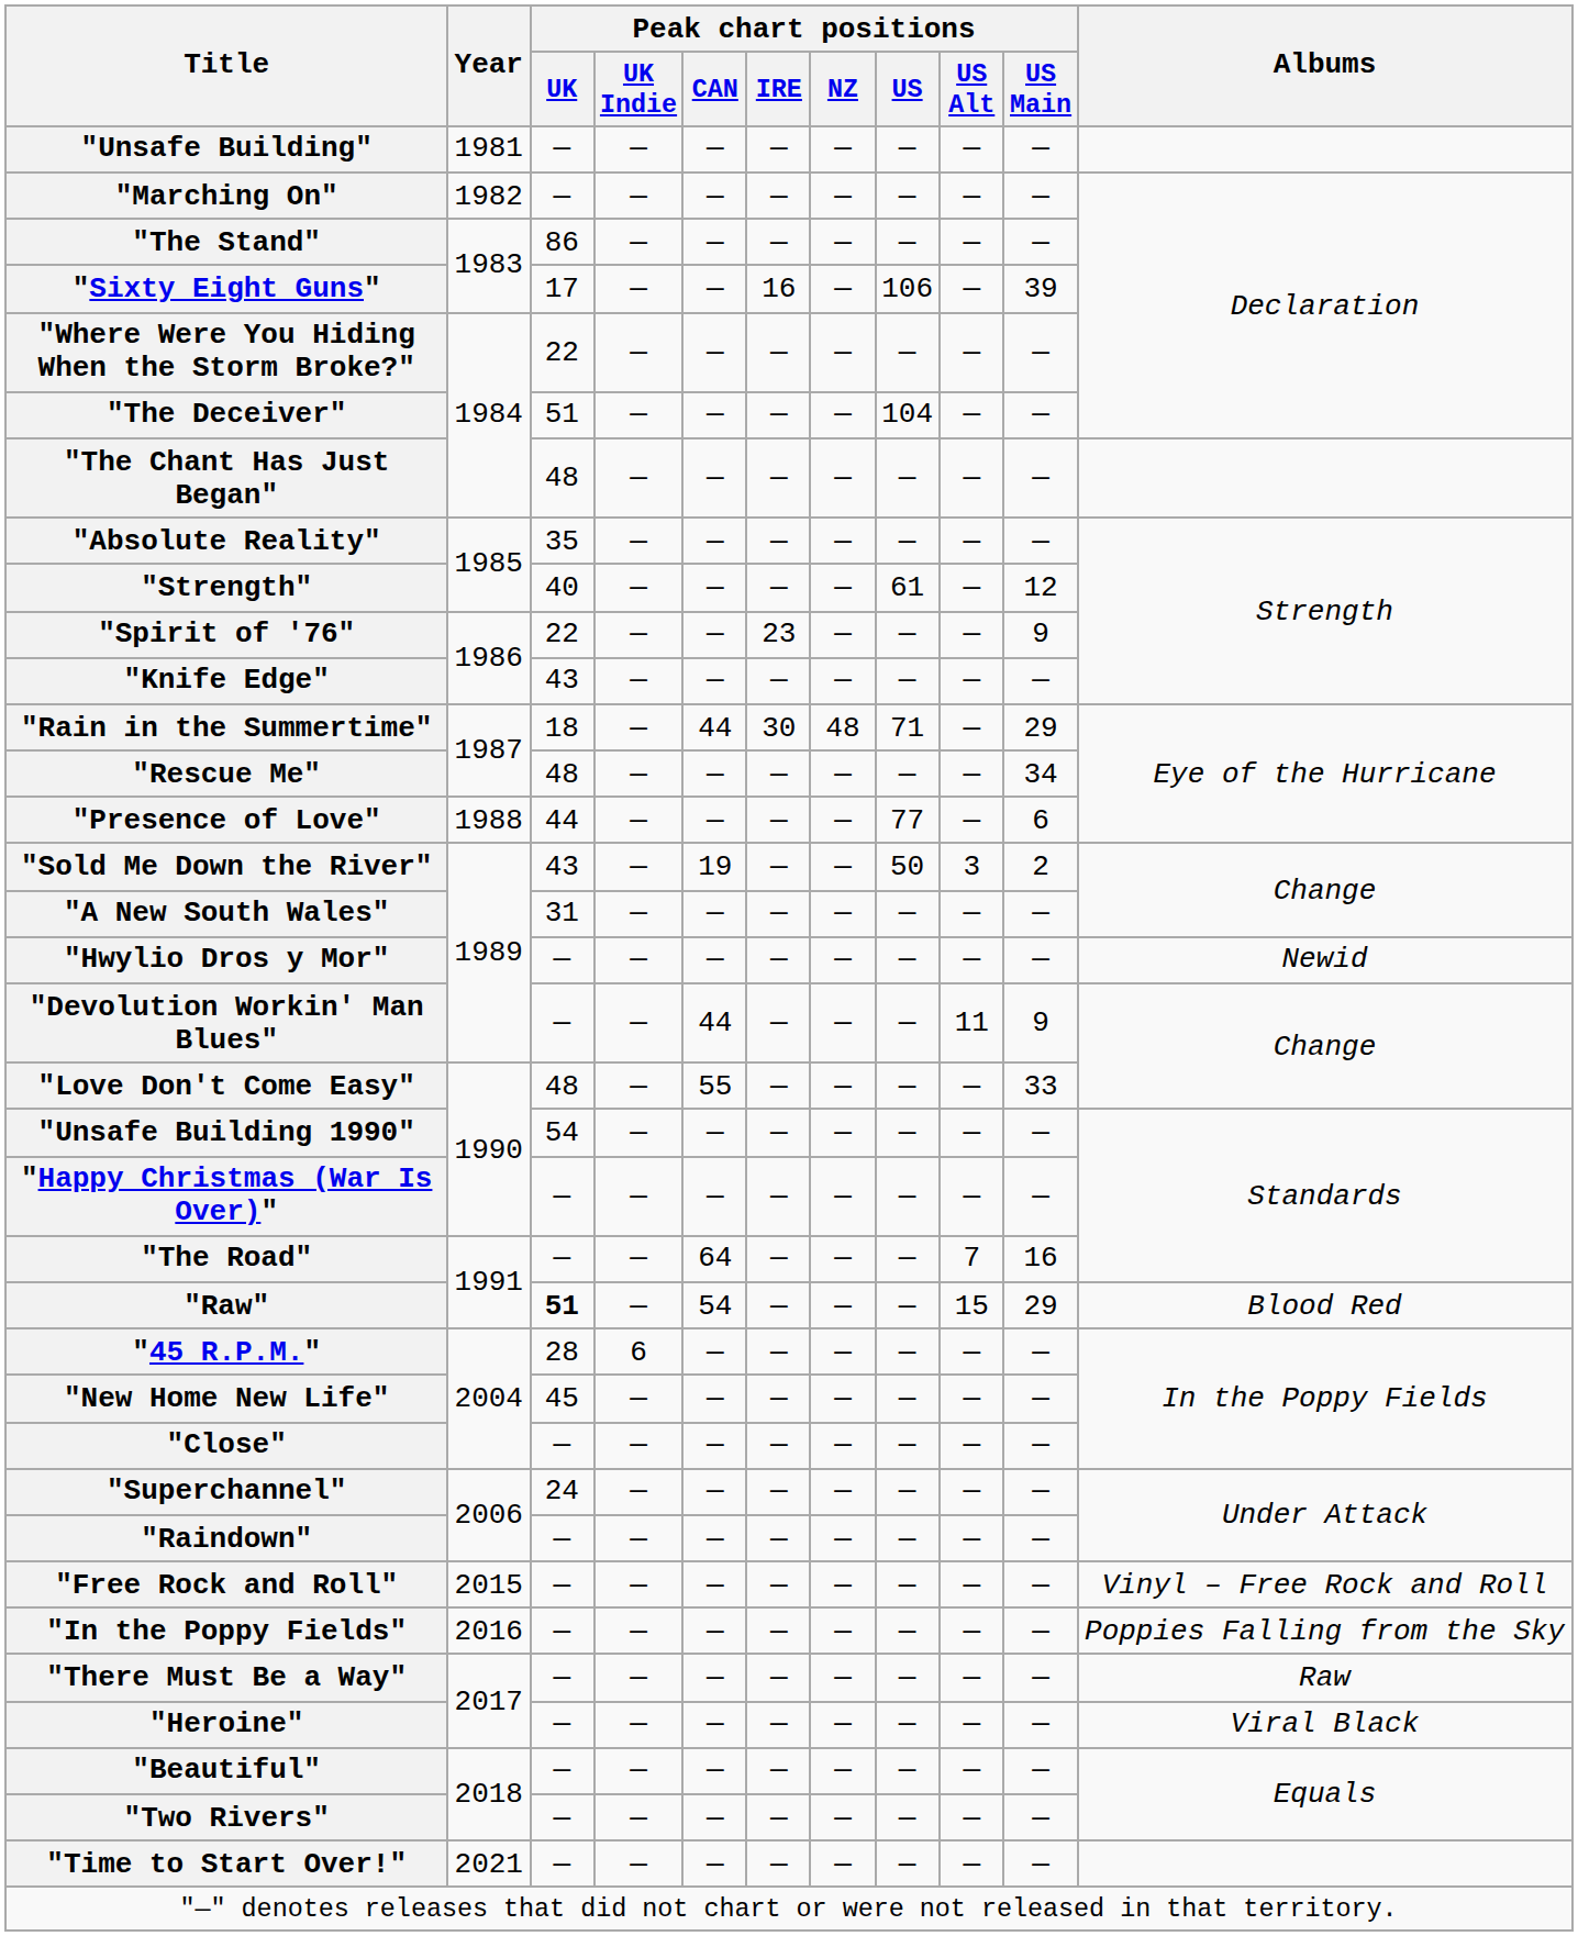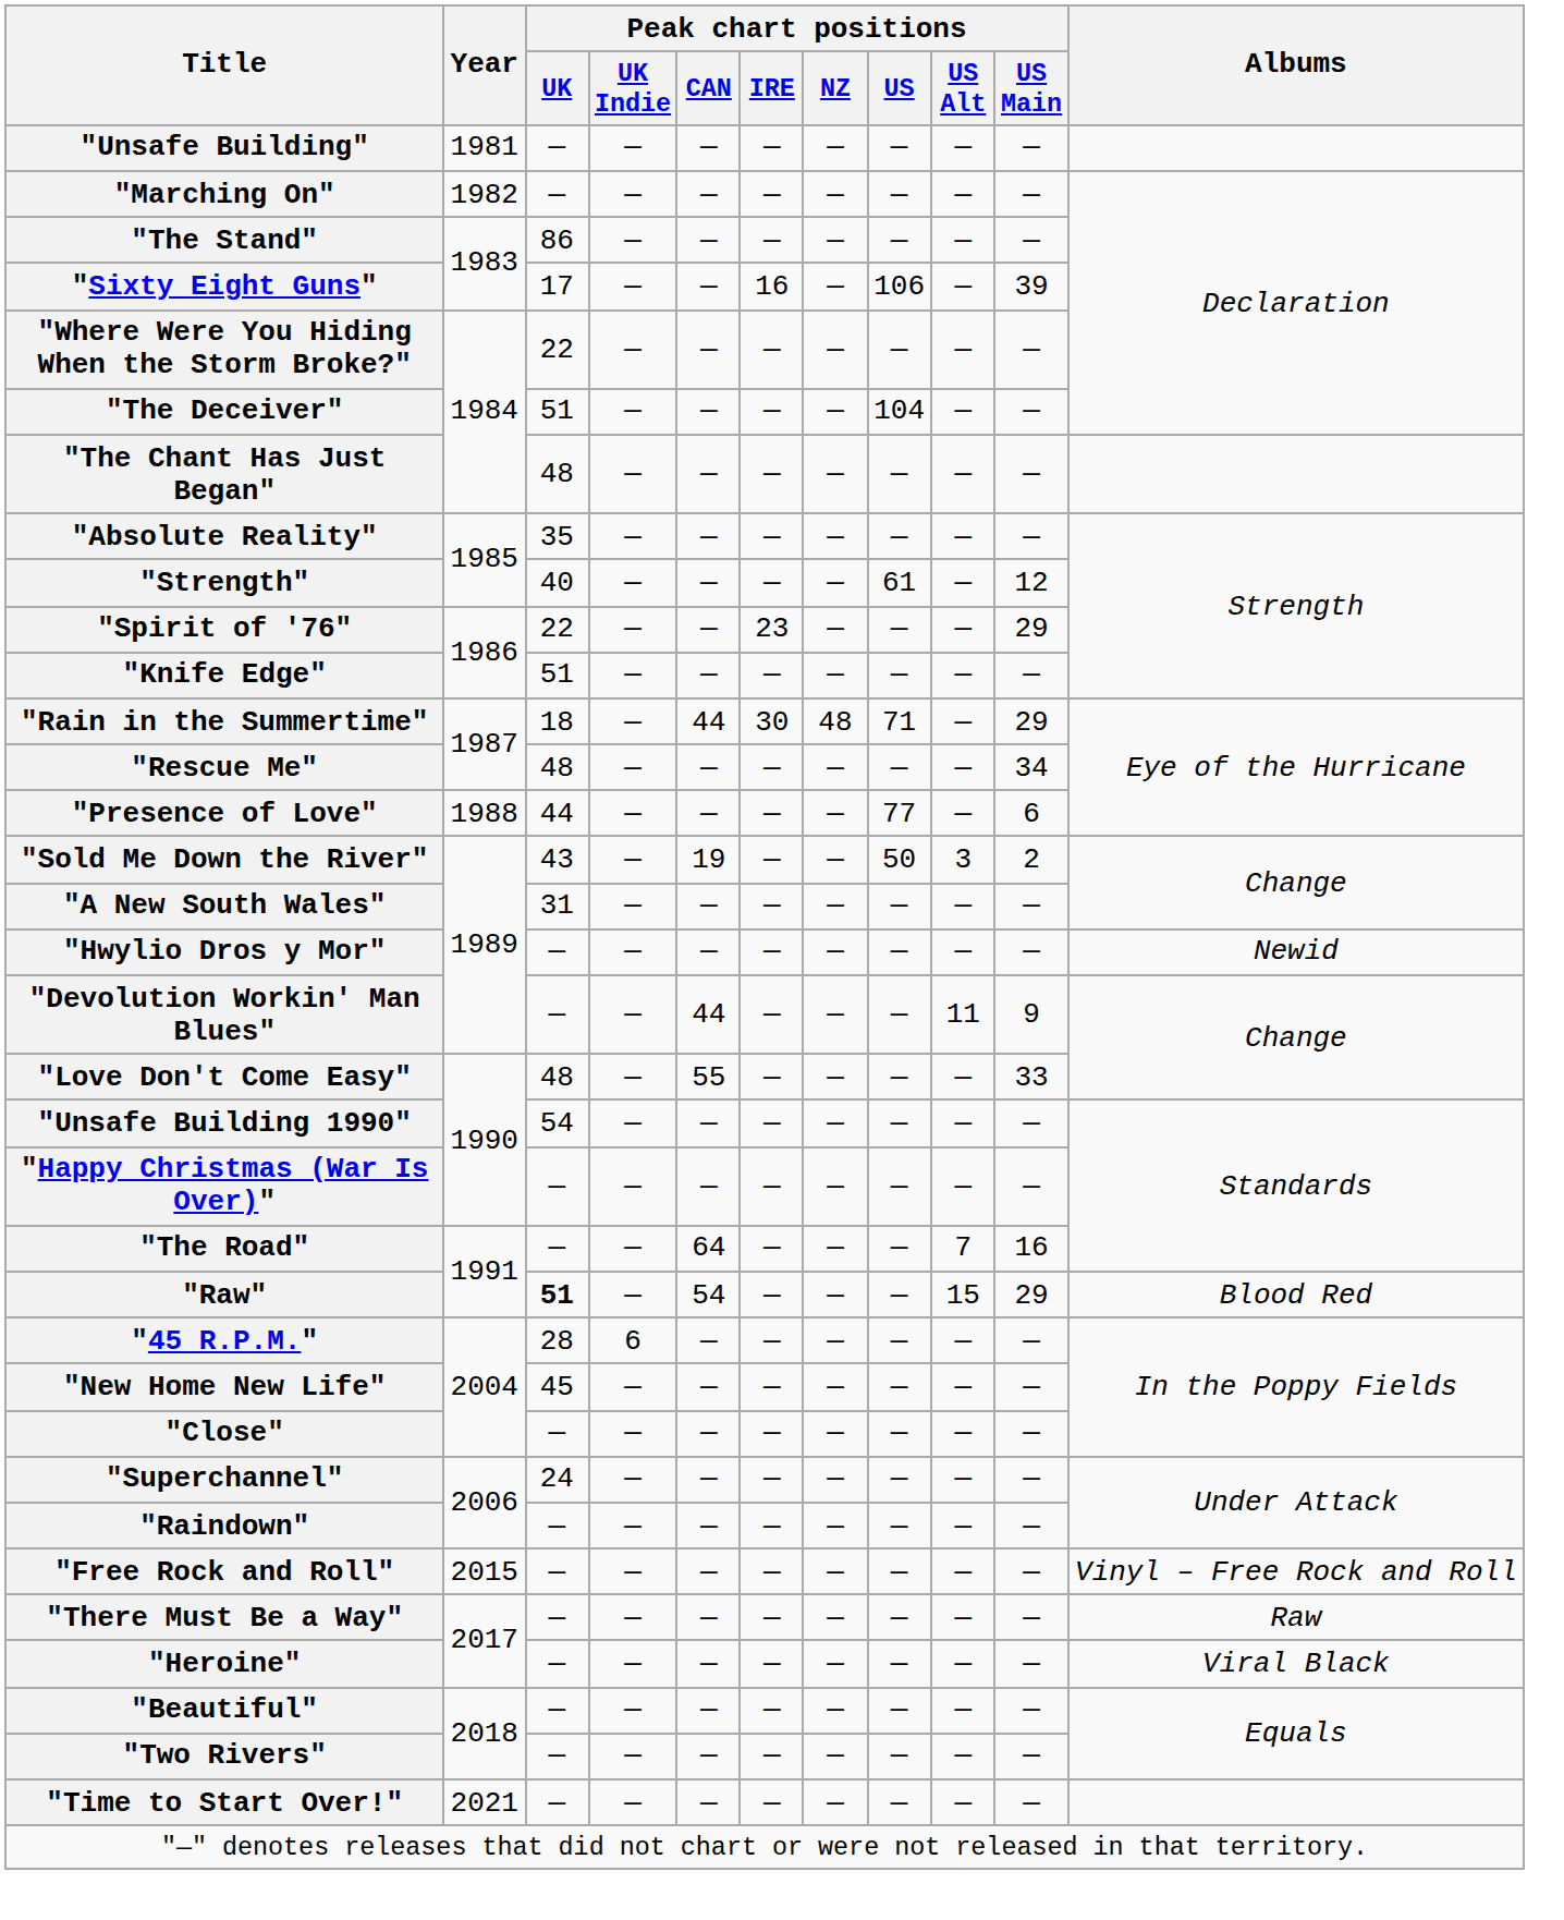 <table class="wikitable plainrowheaders" style="text-align:center;">
 <tr>
 <th rowspan="2" scope="col" style="width:15em;">Title</th>
 <th rowspan="2" scope="col" style="width:2em;">Year</th>
 <th colspan="8">Peak chart positions</th>
 <th rowspan="2">Albums</th>
 </tr>
 <tr>
 <th scope="col" style="width:2em;font-size:90%;"><a href='#'>UK</a><br></th>
 <th scope="col" style="width:2em;font-size:90%;"><a href='#'>UK Indie</a><br></th>
 <th scope="col" style="width:2em;font-size:90%;"><a href='#'>CAN</a><br></th>
 <th scope="col" style="width:2em;font-size:90%;"><a href='#'>IRE</a><br></th>
 <th scope="col" style="width:2em;font-size:90%;"><a href='#'>NZ</a><br></th>
 <th scope="col" style="width:2em;font-size:90%;"><a href='#'>US</a><br></th>
 <th scope="col" style="width:2em;font-size:90%;"><a href='#'>US Alt</a><br></th>
 <th scope="col" style="width:2em;font-size:90%;"><a href='#'>US Main</a><br></th>
 </tr>
 <tr>
 <th scope="row">"Unsafe Building"</th>
 <td>1981</td>
 <td>—</td>
 <td>—</td>
 <td>—</td>
 <td>—</td>
 <td>—</td>
 <td>—</td>
 <td>—</td>
 <td>—</td>
 <td></td>
 </tr>
 <tr>
 <th scope="row">"Marching On"</th>
 <td>1982</td>
 <td>—</td>
 <td>—</td>
 <td>—</td>
 <td>—</td>
 <td>—</td>
 <td>—</td>
 <td>—</td>
 <td>—</td>
 <td rowspan="5"><em>Declaration</em></td>
 </tr>
 <tr>
 <th scope="row">"The Stand"</th>
 <td rowspan="2">1983</td>
 <td>86</td>
 <td>—</td>
 <td>—</td>
 <td>—</td>
 <td>—</td>
 <td>—</td>
 <td>—</td>
 <td>—</td>
 </tr>
 <tr>
 <th scope="row">"<a href='#'>Sixty Eight Guns</a>"</th>
 <td>17</td>
 <td>—</td>
 <td>—</td>
 <td>16</td>
 <td>—</td>
 <td>106</td>
 <td>—</td>
 <td>39</td>
 </tr>
 <tr>
 <th scope="row">"Where Were You Hiding When the Storm Broke?"</th>
 <td rowspan="3">1984</td>
 <td>22</td>
 <td>—</td>
 <td>—</td>
 <td>—</td>
 <td>—</td>
 <td>—</td>
 <td>—</td>
 <td>—</td>
 </tr>
 <tr>
 <th scope="row">"The Deceiver"</th>
 <td>51</td>
 <td>—</td>
 <td>—</td>
 <td>—</td>
 <td>—</td>
 <td>104</td>
 <td>—</td>
 <td>—</td>
 </tr>
 <tr>
 <th scope="row">"The Chant Has Just Began"</th>
 <td>48</td>
 <td>—</td>
 <td>—</td>
 <td>—</td>
 <td>—</td>
 <td>—</td>
 <td>—</td>
 <td>—</td>
 <td></td>
 </tr>
 <tr>
 <th scope="row">"Absolute Reality"</th>
 <td rowspan="2">1985</td>
 <td>35</td>
 <td>—</td>
 <td>—</td>
 <td>—</td>
 <td>—</td>
 <td>—</td>
 <td>—</td>
 <td>—</td>
 <td rowspan="4"><em>Strength</em></td>
 </tr>
 <tr>
 <th scope="row">"Strength"</th>
 <td>40</td>
 <td>—</td>
 <td>—</td>
 <td>—</td>
 <td>—</td>
 <td>61</td>
 <td>—</td>
 <td>12</td>
 </tr>
 <tr>
 <th scope="row">"Spirit of '76"</th>
 <td rowspan="2">1986</td>
 <td>22</td>
 <td>—</td>
 <td>—</td>
 <td>23</td>
 <td>—</td>
 <td>—</td>
 <td>—</td>
-<td>9</td>
+<td>29</td>
 </tr>
 <tr>
 <th scope="row">"Knife Edge"</th>
-<td>43</td>
+<td>51</td>
 <td>—</td>
 <td>—</td>
 <td>—</td>
 <td>—</td>
 <td>—</td>
 <td>—</td>
 <td>—</td>
 </tr>
 <tr>
 <th scope="row">"Rain in the Summertime"</th>
 <td rowspan="2">1987</td>
 <td>18</td>
 <td>—</td>
 <td>44</td>
 <td>30</td>
 <td>48</td>
 <td>71</td>
 <td>—</td>
 <td>29</td>
 <td rowspan="3"><em>Eye of the Hurricane</em></td>
 </tr>
 <tr>
 <th scope="row">"Rescue Me"</th>
 <td>48</td>
 <td>—</td>
 <td>—</td>
 <td>—</td>
 <td>—</td>
 <td>—</td>
 <td>—</td>
 <td>34</td>
 </tr>
 <tr>
 <th scope="row">"Presence of Love"</th>
 <td>1988</td>
 <td>44</td>
 <td>—</td>
 <td>—</td>
 <td>—</td>
 <td>—</td>
 <td>77</td>
 <td>—</td>
 <td>6</td>
 </tr>
 <tr>
 <th scope="row">"Sold Me Down the River"</th>
 <td rowspan="4">1989</td>
 <td>43</td>
 <td>—</td>
 <td>19</td>
 <td>—</td>
 <td>—</td>
 <td>50</td>
 <td>3</td>
 <td>2</td>
 <td rowspan="2"><em>Change</em></td>
 </tr>
 <tr>
 <th scope="row">"A New South Wales" </th>
 <td>31</td>
 <td>—</td>
 <td>—</td>
 <td>—</td>
 <td>—</td>
 <td>—</td>
 <td>—</td>
 <td>—</td>
 </tr>
 <tr>
 <th scope="row">"Hwylio Dros y Mor" </th>
 <td>—</td>
 <td>—</td>
 <td>—</td>
 <td>—</td>
 <td>—</td>
 <td>—</td>
 <td>—</td>
 <td>—</td>
 <td><em>Newid</em></td>
 </tr>
 <tr>
 <th scope="row">"Devolution Workin' Man Blues"</th>
 <td>—</td>
 <td>—</td>
 <td>44</td>
 <td>—</td>
 <td>—</td>
 <td>—</td>
 <td>11</td>
 <td>9</td>
 <td rowspan="2"><em>Change</em></td>
 </tr>
 <tr>
 <th scope="row">"Love Don't Come Easy"</th>
 <td rowspan="3">1990</td>
 <td>48</td>
 <td>—</td>
 <td>55</td>
 <td>—</td>
 <td>—</td>
 <td>—</td>
 <td>—</td>
 <td>33</td>
 </tr>
 <tr>
 <th scope="row">"Unsafe Building 1990"</th>
 <td>54</td>
 <td>—</td>
 <td>—</td>
 <td>—</td>
 <td>—</td>
 <td>—</td>
 <td>—</td>
 <td>—</td>
 <td rowspan="3"><em>Standards</em></td>
 </tr>
 <tr>
 <th scope="row">"<a href='#'>Happy Christmas (War Is Over)</a>" </th>
 <td>—</td>
 <td>—</td>
 <td>—</td>
 <td>—</td>
 <td>—</td>
 <td>—</td>
 <td>—</td>
 <td>—</td>
 </tr>
 <tr>
 <th scope="row">"The Road"</th>
 <td rowspan="2">1991</td>
 <td>—</td>
 <td>—</td>
 <td>64</td>
 <td>—</td>
 <td>—</td>
 <td>—</td>
 <td>7</td>
 <td>16</td>
 </tr>
 <tr>
 <th scope="row">"Raw"</th>
 <td><strong>51</strong></td>
 <td>—</td>
 <td>54</td>
 <td>—</td>
 <td>—</td>
 <td>—</td>
 <td>15</td>
 <td>29</td>
 <td><em>Blood Red</em></td>
 </tr>
 <tr>
 <th scope="row">"<a href='#'>45 R.P.M.</a>" </th>
 <td rowspan="3">2004</td>
 <td>28</td>
 <td>6</td>
 <td>—</td>
 <td>—</td>
 <td>—</td>
 <td>—</td>
 <td>—</td>
 <td>—</td>
 <td rowspan="3"><em>In the Poppy Fields</em></td>
 </tr>
 <tr>
 <th scope="row">"New Home New Life" </th>
 <td>45</td>
 <td>—</td>
 <td>—</td>
 <td>—</td>
 <td>—</td>
 <td>—</td>
 <td>—</td>
 <td>—</td>
 </tr>
 <tr>
 <th scope="row">"Close" </th>
 <td>—</td>
 <td>—</td>
 <td>—</td>
 <td>—</td>
 <td>—</td>
 <td>—</td>
 <td>—</td>
 <td>—</td>
 </tr>
 <tr>
 <th scope="row">"Superchannel" </th>
 <td rowspan="2">2006</td>
 <td>24</td>
 <td>—</td>
 <td>—</td>
 <td>—</td>
 <td>—</td>
 <td>—</td>
 <td>—</td>
 <td>—</td>
 <td rowspan="2"><em>Under Attack</em></td>
 </tr>
 <tr>
 <th scope="row">"Raindown" </th>
 <td>—</td>
 <td>—</td>
 <td>—</td>
 <td>—</td>
 <td>—</td>
 <td>—</td>
 <td>—</td>
 <td>—</td>
 </tr>
 <tr>
 <th scope="row">"Free Rock and Roll"</th>
 <td>2015</td>
 <td>—</td>
 <td>—</td>
 <td>—</td>
 <td>—</td>
 <td>—</td>
 <td>—</td>
 <td>—</td>
 <td>—</td>
 <td><em>Vinyl – Free Rock and Roll</em></td>
 </tr>
 <tr>
-<th scope="row">"In the Poppy Fields" </th>
-<td>2016</td>
-<td>—</td>
-<td>—</td>
-<td>—</td>
-<td>—</td>
-<td>—</td>
-<td>—</td>
-<td>—</td>
-<td>—</td>
-<td><em>Poppies Falling from the Sky</em></td>
-</tr>
-<tr>
 <th scope="row">"There Must Be a Way" </th>
 <td rowspan="2">2017</td>
 <td>—</td>
 <td>—</td>
 <td>—</td>
 <td>—</td>
 <td>—</td>
 <td>—</td>
 <td>—</td>
 <td>—</td>
 <td><em>Raw</em></td>
 </tr>
 <tr>
 <th scope="row">"Heroine" </th>
 <td>—</td>
 <td>—</td>
 <td>—</td>
 <td>—</td>
 <td>—</td>
 <td>—</td>
 <td>—</td>
 <td>—</td>
 <td><em>Viral Black</em></td>
 </tr>
 <tr>
 <th scope="row">"Beautiful"</th>
 <td rowspan="2">2018</td>
 <td>—</td>
 <td>—</td>
 <td>—</td>
 <td>—</td>
 <td>—</td>
 <td>—</td>
 <td>—</td>
 <td>—</td>
 <td rowspan="2"><em>Equals</em></td>
 </tr>
 <tr>
 <th scope="row">"Two Rivers"</th>
 <td>—</td>
 <td>—</td>
 <td>—</td>
 <td>—</td>
 <td>—</td>
 <td>—</td>
 <td>—</td>
 <td>—</td>
 </tr>
 <tr>
 <th scope="row">"Time to Start Over!"</th>
 <td>2021</td>
 <td>—</td>
 <td>—</td>
 <td>—</td>
 <td>—</td>
 <td>—</td>
 <td>—</td>
 <td>—</td>
 <td>—</td>
 <td></td>
 </tr>
 <tr>
 <td colspan="11" style="font-size:90%">"—" denotes releases that did not chart or were not released in that territory.</td>
 </tr>
 </table>
